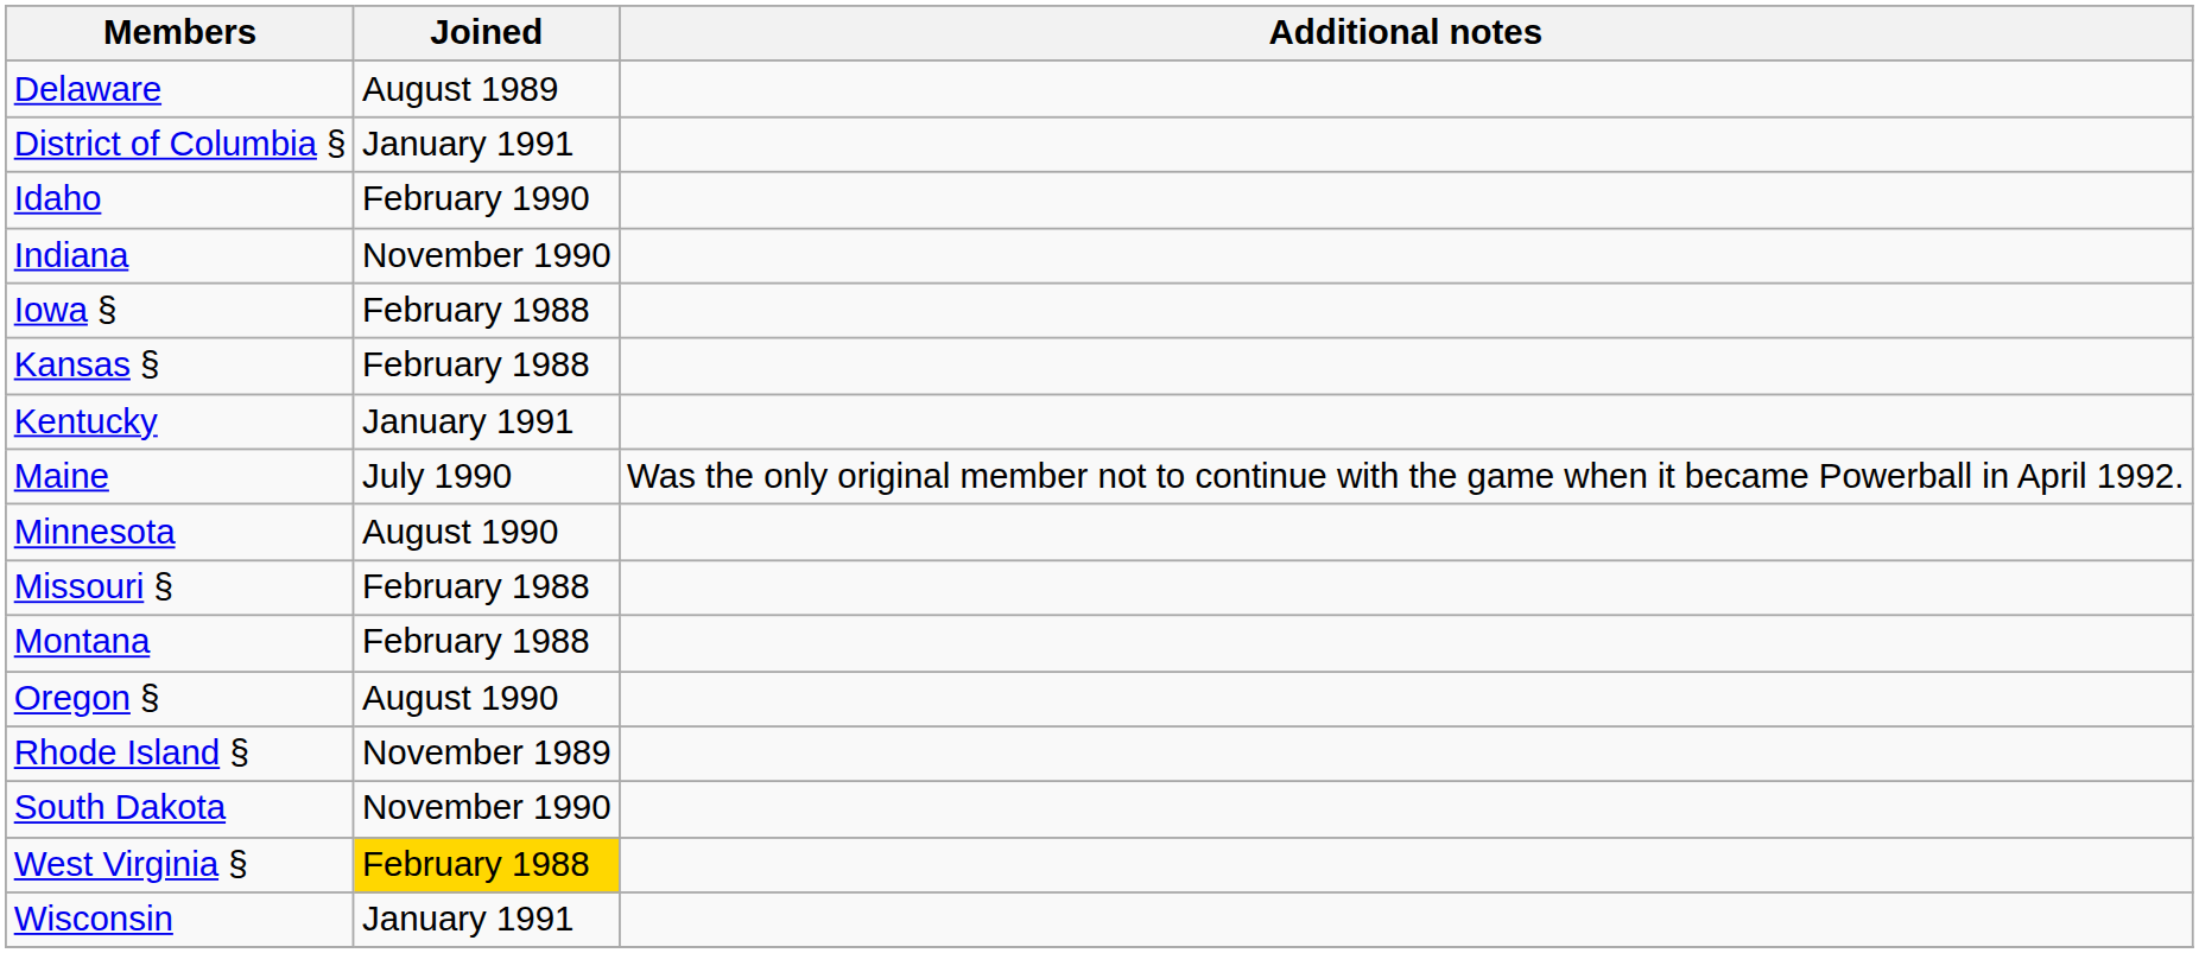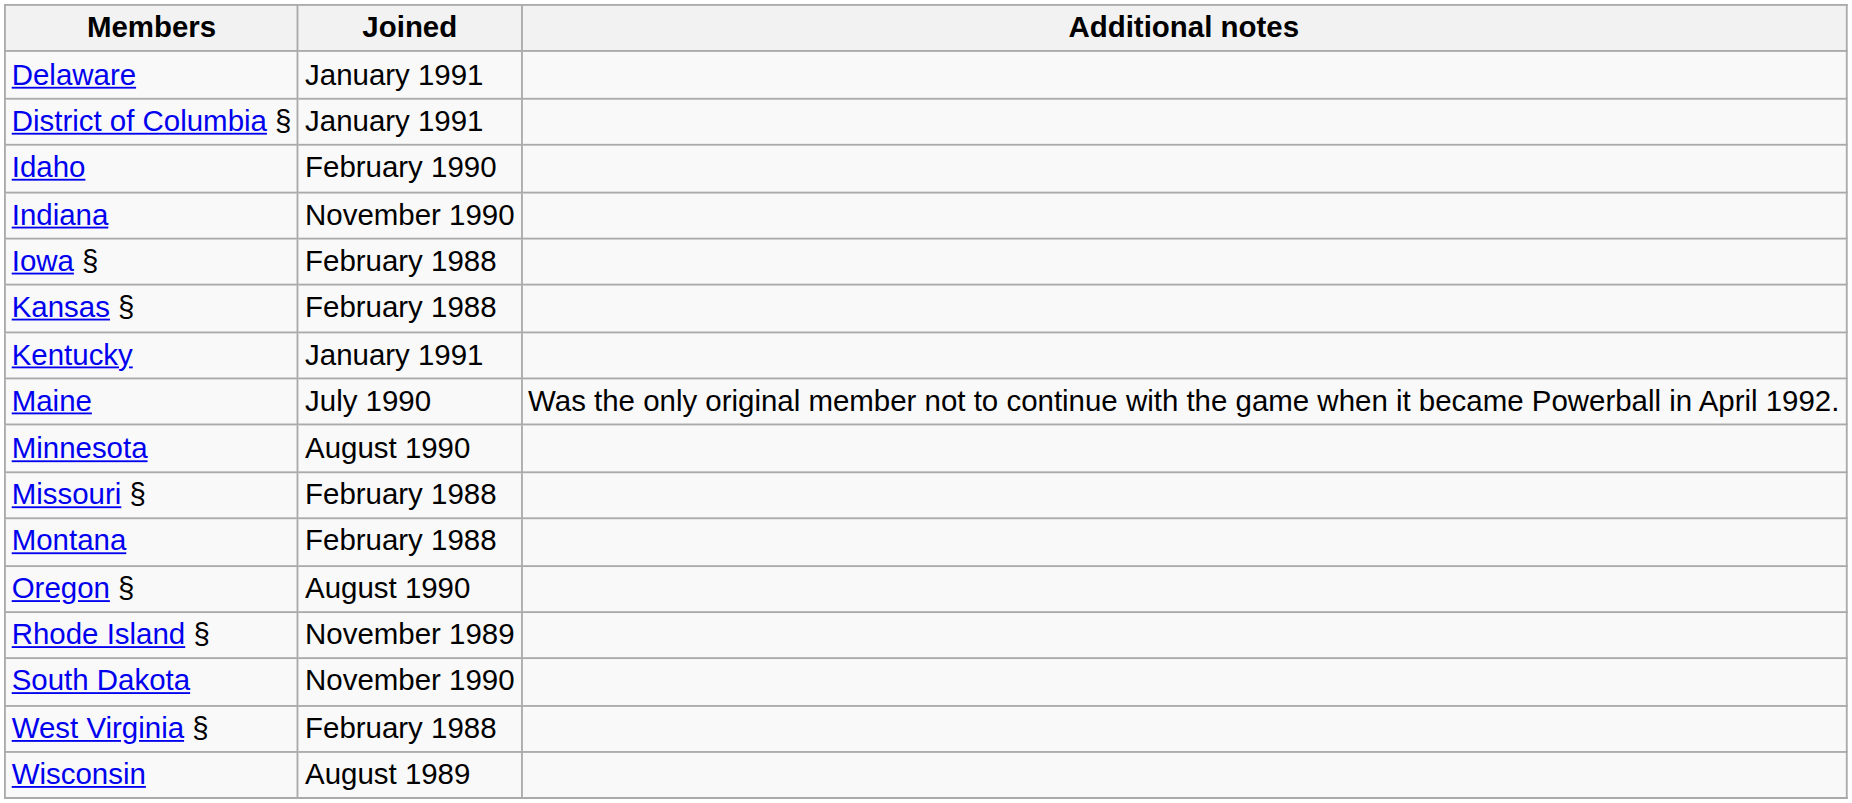 <table class="wikitable sortable">
 <tr>
 <th>Members</th>
 <th>Joined</th>
 <th>Additional notes</th>
 </tr>
 <tr>
 <td><a href='#'>Delaware</a></td>
-<td>August 1989</td>
+<td>January 1991</td>
 <td></td>
 </tr>
 <tr>
 <td><a href='#'>District of Columbia</a> §</td>
 <td>January 1991</td>
 <td></td>
 </tr>
 <tr>
 <td><a href='#'>Idaho</a></td>
 <td>February 1990</td>
 <td></td>
 </tr>
 <tr>
 <td><a href='#'>Indiana</a></td>
 <td>November 1990</td>
 <td></td>
 </tr>
 <tr>
 <td><a href='#'>Iowa</a> §</td>
 <td>February 1988</td>
 <td></td>
 </tr>
 <tr>
 <td><a href='#'> Kansas</a> §</td>
 <td>February 1988</td>
 <td></td>
 </tr>
 <tr>
 <td><a href='#'>Kentucky</a></td>
 <td>January 1991</td>
 <td></td>
 </tr>
 <tr>
 <td><a href='#'>Maine</a></td>
 <td>July 1990</td>
 <td>Was the only original member not to continue with the game when it became Powerball in April 1992.</td>
 </tr>
 <tr>
 <td><a href='#'>Minnesota</a></td>
 <td>August 1990</td>
 <td></td>
 </tr>
 <tr>
 <td><a href='#'>Missouri</a> §</td>
 <td>February 1988</td>
 <td></td>
 </tr>
 <tr>
 <td><a href='#'>Montana</a></td>
 <td>February 1988</td>
 <td></td>
 </tr>
 <tr>
 <td><a href='#'>Oregon</a> §</td>
 <td>August 1990</td>
 <td></td>
 </tr>
 <tr>
 <td><a href='#'>Rhode Island</a> §</td>
 <td>November 1989</td>
 <td></td>
 </tr>
 <tr>
 <td><a href='#'>South Dakota</a></td>
 <td>November 1990</td>
 <td></td>
 </tr>
 <tr>
 <td><a href='#'>West Virginia</a> §</td>
-<td style="background: gold;">February 1988</td>
+<td>February 1988</td>
 <td></td>
 </tr>
 <tr>
 <td><a href='#'>Wisconsin</a></td>
-<td>January 1991</td>
+<td>August 1989</td>
 <td></td>
 </tr>
 <tr>
 </tr>
 </table>
